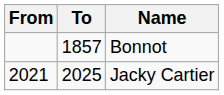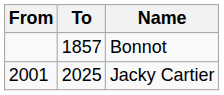 <table class="wikitable">
 <tr>
 <th>From</th>
 <th>To</th>
 <th>Name</th>
 </tr>
 <tr>
 <td></td>
 <td>1857</td>
 <td>Bonnot</td>
 </tr>
 <tr>
-<td>2021</td>
+<td>2001</td>
 <td>2025</td>
 <td>Jacky Cartier</td>
 </tr>
 </table>
